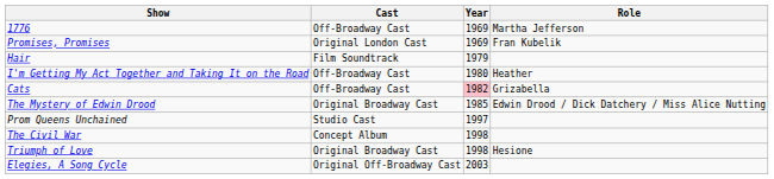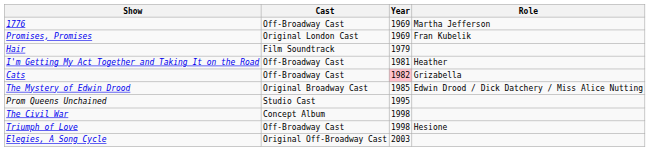 <table class="wikitable sortable">
 <tr>
 <th>Show</th>
 <th class="unsortable">Cast</th>
 <th>Year</th>
 <th class="unsortable">Role</th>
 </tr>
 <tr>
 <td><em><a href='#'>1776</a></em></td>
 <td>Off-Broadway Cast</td>
 <td>1969</td>
 <td>Martha Jefferson</td>
 </tr>
 <tr>
 <td><em><a href='#'>Promises, Promises</a></em></td>
 <td>Original London Cast</td>
 <td>1969</td>
 <td>Fran Kubelik</td>
 </tr>
 <tr>
 <td><em><a href='#'>Hair</a></em></td>
 <td>Film Soundtrack</td>
 <td>1979</td>
 <td></td>
 </tr>
 <tr>
 <td><em><a href='#'>I'm Getting My Act Together and Taking It on the Road</a></em></td>
 <td>Off-Broadway Cast</td>
-<td>1980</td>
+<td>1981</td>
 <td>Heather</td>
 </tr>
 <tr>
 <td><em><a href='#'>Cats</a></em></td>
 <td>Off-Broadway Cast</td>
 <td style="background: pink;">1982</td>
 <td>Grizabella</td>
 </tr>
 <tr>
 <td><em><a href='#'>The Mystery of Edwin Drood</a></em></td>
 <td>Original Broadway Cast</td>
 <td>1985</td>
 <td>Edwin Drood / Dick Datchery / Miss Alice Nutting</td>
 </tr>
 <tr>
 <td><em>Prom Queens Unchained</em></td>
 <td>Studio Cast</td>
-<td>1997</td>
+<td>1995</td>
 <td></td>
 </tr>
 <tr>
 <td><em><a href='#'>The Civil War</a></em></td>
 <td>Concept Album</td>
 <td>1998</td>
 <td></td>
 </tr>
 <tr>
 <td><em><a href='#'>Triumph of Love</a></em></td>
-<td>Original Broadway Cast</td>
+<td>Off-Broadway Cast</td>
 <td>1998</td>
 <td>Hesione</td>
 </tr>
 <tr>
 <td><em><a href='#'>Elegies, A Song Cycle</a></em></td>
 <td>Original Off-Broadway Cast</td>
 <td>2003</td>
 <td></td>
 </tr>
 </table>
